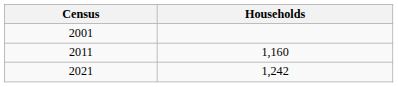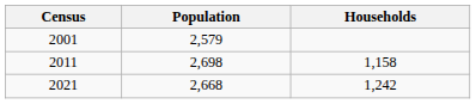 <table class="wikitable" style="width:32em; text-align:center;">
 <tr>
 <th scope=col>Census</th>
+<th scope=col>Population</th>
 <th scope=col>Households</th>
 </tr>
 <tr>
 <td>2001</td>
+<td>2,579</td>
 <td></td>
 </tr>
 <tr>
 <td>2011</td>
-<td>1,160</td>
+<td>2,698</td>
+<td>1,158</td>
 </tr>
 <tr>
 <td>2021</td>
+<td>2,668</td>
 <td>1,242</td>
 </tr>
 </table>
